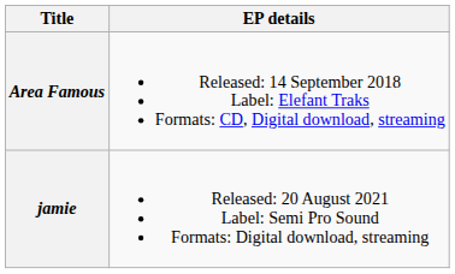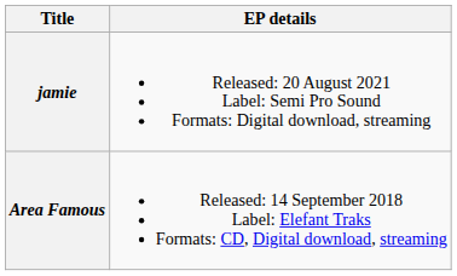 <table class="wikitable plainrowheaders" style="text-align:center;">
 <tr>
 <th>Title</th>
 <th>EP details</th>
 </tr>
 <tr>
+<th scope="row"><em>jamie</em></th>
+<td><br><ul><li>Released: 20 August 2021</li><li>Label: Semi Pro Sound </li><li>Formats: Digital download, streaming</li></ul></td>
+</tr>
+<tr>
 <th scope="row"><em>Area Famous</em></th>
 <td><br><ul><li>Released: 14 September 2018</li><li>Label: <a href='#'>Elefant Traks</a></li><li>Formats: <a href='#'>CD</a>, <a href='#'>Digital download</a>, <a href='#'>streaming</a></li></ul></td>
 </tr>
-<tr>
-<th scope="row"><em>jamie</em></th>
-<td><br><ul><li>Released: 20 August 2021</li><li>Label: Semi Pro Sound </li><li>Formats: Digital download, streaming</li></ul></td>
-</tr>
 </table>
